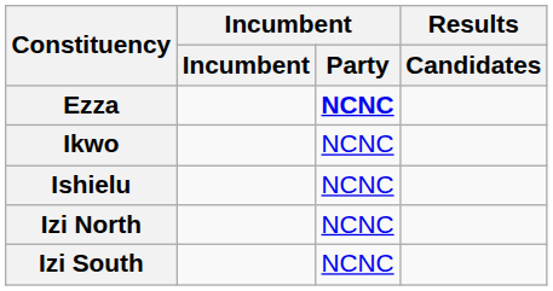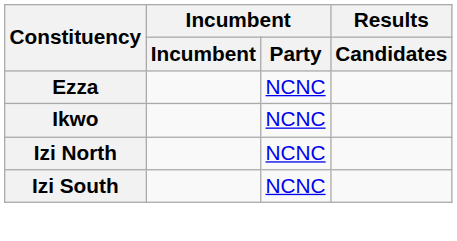 <table class="wikitable sortable">
 <tr>
 <th rowspan="2">Constituency</th>
 <th colspan="2">Incumbent</th>
 <th>Results</th>
 </tr>
 <tr valign="bottom">
 <th>Incumbent</th>
 <th>Party</th>
 <th>Candidates</th>
 </tr>
 <tr>
 <th>Ezza</th>
 <td></td>
-<td><strong><a href='#'>NCNC</a></strong></td>
+<td><a href='#'>NCNC</a></td>
 <td nowrap=""></td>
 </tr>
 <tr>
 <th>Ikwo</th>
-<td></td>
-<td><a href='#'>NCNC</a></td>
-<td nowrap=""></td>
-</tr>
-<tr>
-<th>Ishielu</th>
 <td></td>
 <td><a href='#'>NCNC</a></td>
 <td nowrap=""></td>
 </tr>
 <tr>
 <th>Izi North</th>
 <td></td>
 <td><a href='#'>NCNC</a></td>
 <td nowrap=""></td>
 </tr>
 <tr>
 <th>Izi South</th>
 <td></td>
 <td><a href='#'>NCNC</a></td>
 <td nowrap=""></td>
 </tr>
 </table>
